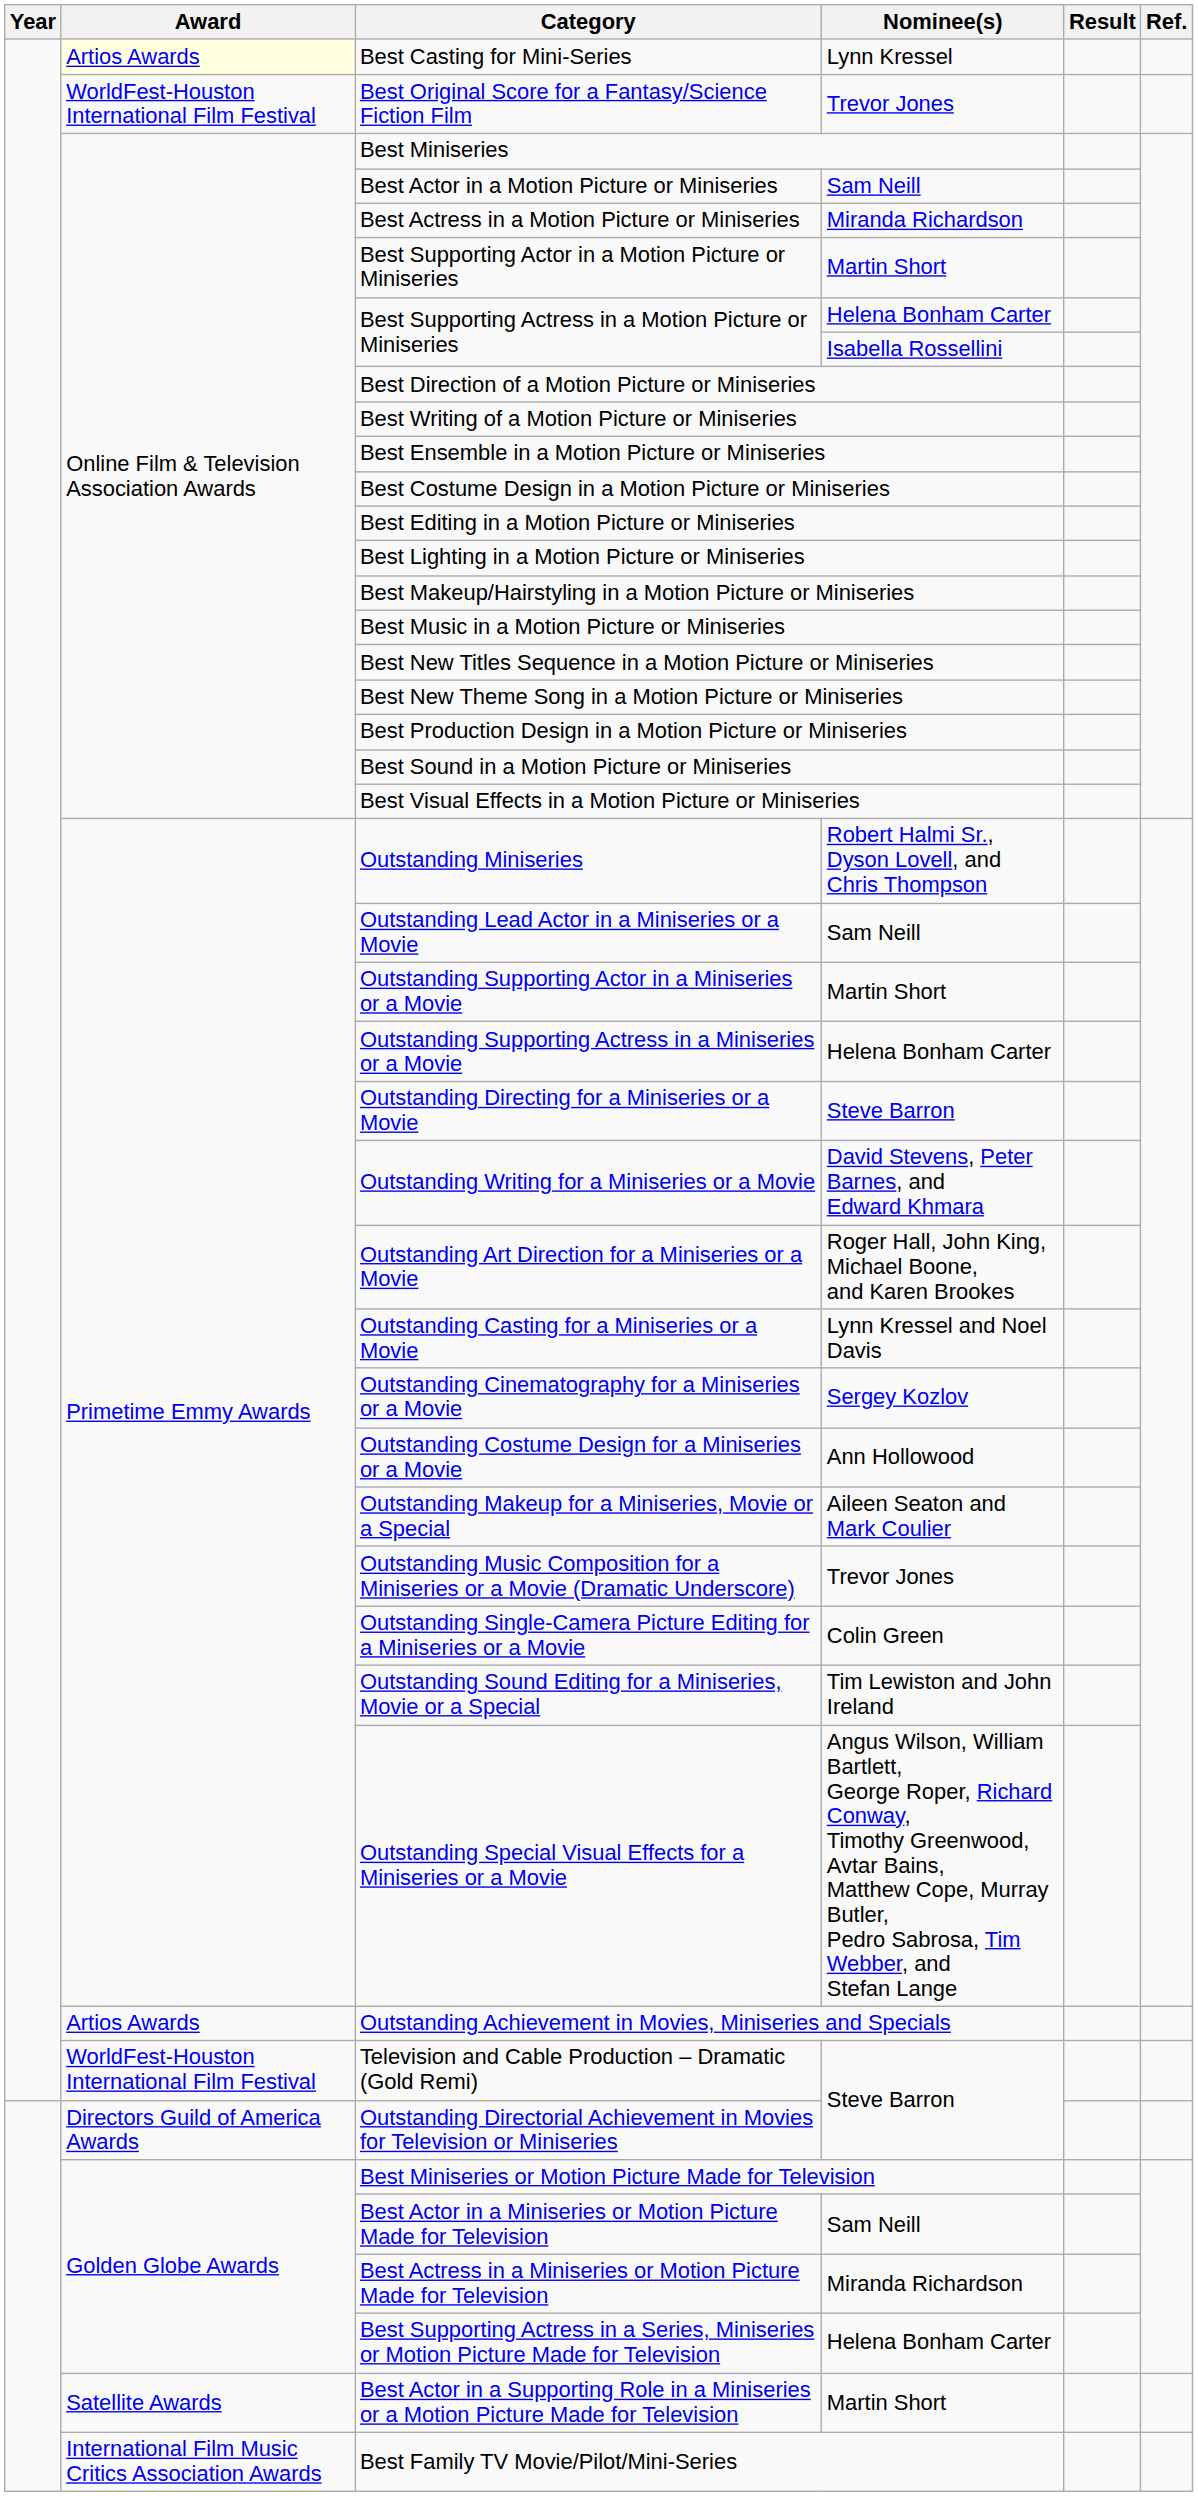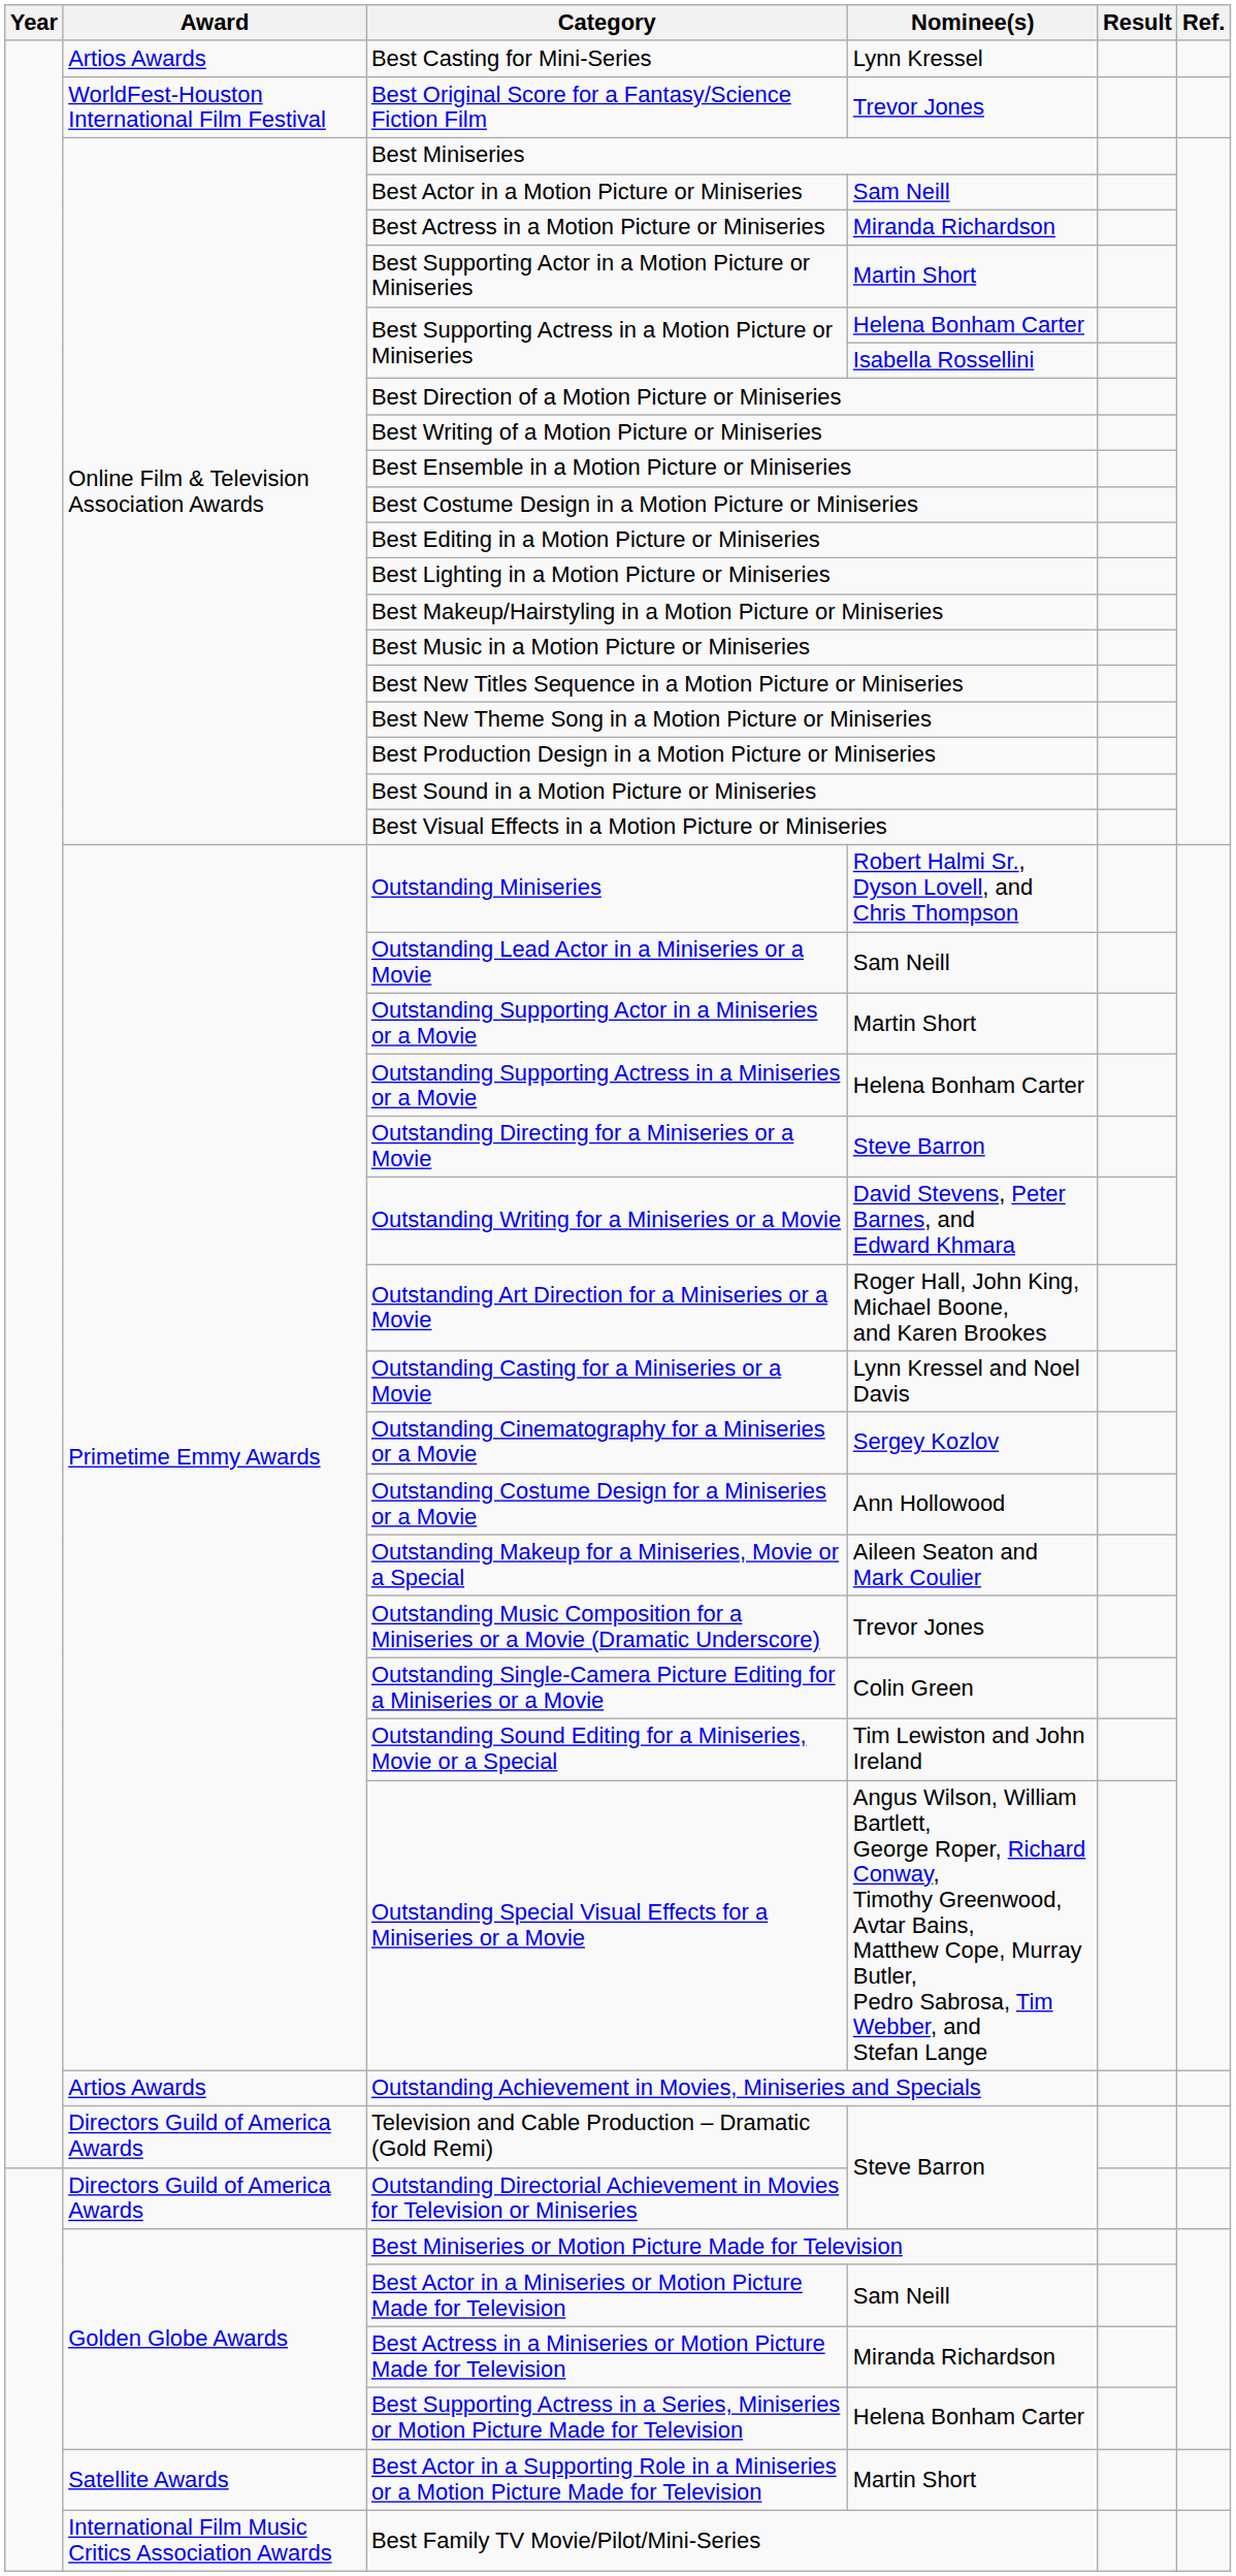 <table class="wikitable plainrowheaders">
 <tr>
 <th>Year</th>
 <th>Award</th>
 <th>Category</th>
 <th>Nominee(s)</th>
 <th>Result</th>
 <th>Ref.</th>
 </tr>
 <tr>
 <td rowspan="38"></td>
-<td style="background: lightyellow;"><a href='#'>Artios Awards</a></td>
+<td><a href='#'>Artios Awards</a></td>
 <td>Best Casting for Mini-Series</td>
 <td>Lynn Kressel</td>
 <td></td>
 <td align="center"></td>
 </tr>
 <tr>
 <td><a href='#'>WorldFest-Houston International Film Festival</a></td>
 <td><a href='#'>Best Original Score for a Fantasy/Science Fiction Film</a></td>
 <td><a href='#'>Trevor Jones</a></td>
 <td></td>
 <td align="center"></td>
 </tr>
 <tr>
 <td rowspan="19">Online Film & Television Association Awards</td>
 <td colspan="2">Best Miniseries</td>
 <td></td>
 <td align="center" rowspan="19"></td>
 </tr>
 <tr>
 <td>Best Actor in a Motion Picture or Miniseries</td>
 <td><a href='#'>Sam Neill</a></td>
 <td></td>
 </tr>
 <tr>
 <td>Best Actress in a Motion Picture or Miniseries</td>
 <td><a href='#'>Miranda Richardson</a></td>
 <td></td>
 </tr>
 <tr>
 <td>Best Supporting Actor in a Motion Picture or Miniseries</td>
 <td><a href='#'>Martin Short</a></td>
 <td></td>
 </tr>
 <tr>
 <td rowspan="2">Best Supporting Actress in a Motion Picture or Miniseries</td>
 <td><a href='#'>Helena Bonham Carter</a></td>
 <td></td>
 </tr>
 <tr>
 <td><a href='#'>Isabella Rossellini</a></td>
 <td></td>
 </tr>
 <tr>
 <td colspan="2">Best Direction of a Motion Picture or Miniseries</td>
 <td></td>
 </tr>
 <tr>
 <td colspan="2">Best Writing of a Motion Picture or Miniseries</td>
 <td></td>
 </tr>
 <tr>
 <td colspan="2">Best Ensemble in a Motion Picture or Miniseries</td>
 <td></td>
 </tr>
 <tr>
 <td colspan="2">Best Costume Design in a Motion Picture or Miniseries</td>
 <td></td>
 </tr>
 <tr>
 <td colspan="2">Best Editing in a Motion Picture or Miniseries</td>
 <td></td>
 </tr>
 <tr>
 <td colspan="2">Best Lighting in a Motion Picture or Miniseries</td>
 <td></td>
 </tr>
 <tr>
 <td colspan="2">Best Makeup/Hairstyling in a Motion Picture or Miniseries</td>
 <td></td>
 </tr>
 <tr>
 <td colspan="2">Best Music in a Motion Picture or Miniseries</td>
 <td></td>
 </tr>
 <tr>
 <td colspan="2">Best New Titles Sequence in a Motion Picture or Miniseries</td>
 <td></td>
 </tr>
 <tr>
 <td colspan="2">Best New Theme Song in a Motion Picture or Miniseries</td>
 <td></td>
 </tr>
 <tr>
 <td colspan="2">Best Production Design in a Motion Picture or Miniseries</td>
 <td></td>
 </tr>
 <tr>
 <td colspan="2">Best Sound in a Motion Picture or Miniseries</td>
 <td></td>
 </tr>
 <tr>
 <td colspan="2">Best Visual Effects in a Motion Picture or Miniseries</td>
 <td></td>
 </tr>
 <tr>
 <td rowspan="15"><a href='#'>Primetime Emmy Awards</a></td>
 <td><a href='#'>Outstanding Miniseries</a></td>
 <td><a href='#'>Robert Halmi Sr.</a>, <a href='#'>Dyson Lovell</a>, and <br> <a href='#'>Chris Thompson</a></td>
 <td></td>
 <td align="center" rowspan="15"></td>
 </tr>
 <tr>
 <td><a href='#'>Outstanding Lead Actor in a Miniseries or a Movie</a></td>
 <td>Sam Neill</td>
 <td></td>
 </tr>
 <tr>
 <td><a href='#'>Outstanding Supporting Actor in a Miniseries or a Movie</a></td>
 <td>Martin Short</td>
 <td></td>
 </tr>
 <tr>
 <td><a href='#'>Outstanding Supporting Actress in a Miniseries or a Movie</a></td>
 <td>Helena Bonham Carter</td>
 <td></td>
 </tr>
 <tr>
 <td><a href='#'>Outstanding Directing for a Miniseries or a Movie</a></td>
 <td><a href='#'>Steve Barron</a></td>
 <td></td>
 </tr>
 <tr>
 <td><a href='#'>Outstanding Writing for a Miniseries or a Movie</a></td>
 <td><a href='#'>David Stevens</a>, <a href='#'>Peter Barnes</a>, and <br> <a href='#'>Edward Khmara</a></td>
 <td></td>
 </tr>
 <tr>
 <td><a href='#'>Outstanding Art Direction for a Miniseries or a Movie</a></td>
 <td>Roger Hall, John King, Michael Boone, <br> and Karen Brookes </td>
 <td></td>
 </tr>
 <tr>
 <td><a href='#'>Outstanding Casting for a Miniseries or a Movie</a></td>
 <td>Lynn Kressel and Noel Davis</td>
 <td></td>
 </tr>
 <tr>
 <td><a href='#'>Outstanding Cinematography for a Miniseries or a Movie</a></td>
 <td><a href='#'>Sergey Kozlov</a> </td>
 <td></td>
 </tr>
 <tr>
 <td><a href='#'>Outstanding Costume Design for a Miniseries or a Movie</a></td>
 <td>Ann Hollowood </td>
 <td></td>
 </tr>
 <tr>
 <td><a href='#'>Outstanding Makeup for a Miniseries, Movie or a Special</a></td>
 <td>Aileen Seaton and <a href='#'>Mark Coulier</a></td>
 <td></td>
 </tr>
 <tr>
 <td><a href='#'>Outstanding Music Composition for a Miniseries or a Movie (Dramatic Underscore)</a></td>
 <td>Trevor Jones </td>
 <td></td>
 </tr>
 <tr>
 <td><a href='#'>Outstanding Single-Camera Picture Editing for a Miniseries or a Movie</a></td>
 <td>Colin Green </td>
 <td></td>
 </tr>
 <tr>
 <td><a href='#'>Outstanding Sound Editing for a Miniseries, Movie or a Special</a></td>
 <td>Tim Lewiston and John Ireland </td>
 <td></td>
 </tr>
 <tr>
 <td><a href='#'>Outstanding Special Visual Effects for a Miniseries or a Movie</a></td>
 <td>Angus Wilson, William Bartlett, <br> George Roper, <a href='#'>Richard Conway</a>, <br> Timothy Greenwood, Avtar Bains, <br> Matthew Cope, Murray Butler, <br> Pedro Sabrosa, <a href='#'>Tim Webber</a>, and <br> Stefan Lange </td>
 <td></td>
 </tr>
 <tr>
 <td><a href='#'>Artios Awards</a></td>
 <td colspan="2"><a href='#'>Outstanding Achievement in Movies, Miniseries and Specials</a></td>
 <td></td>
 <td align="center"></td>
 </tr>
 <tr>
-<td><a href='#'>WorldFest-Houston International Film Festival</a></td>
+<td><a href='#'>Directors Guild of America Awards</a></td>
 <td>Television and Cable Production – Dramatic (Gold Remi)</td>
 <td rowspan="2">Steve Barron</td>
 <td></td>
 <td align="center"></td>
 </tr>
 <tr>
 <td rowspan="7"></td>
 <td><a href='#'>Directors Guild of America Awards</a></td>
 <td><a href='#'>Outstanding Directorial Achievement in Movies for Television or Miniseries</a></td>
 <td></td>
 <td align="center"></td>
 </tr>
 <tr>
 <td rowspan="4"><a href='#'>Golden Globe Awards</a></td>
 <td colspan="2"><a href='#'>Best Miniseries or Motion Picture Made for Television</a></td>
 <td></td>
 <td align="center" rowspan="4"></td>
 </tr>
 <tr>
 <td><a href='#'>Best Actor in a Miniseries or Motion Picture Made for Television</a></td>
 <td>Sam Neill</td>
 <td></td>
 </tr>
 <tr>
 <td><a href='#'>Best Actress in a Miniseries or Motion Picture Made for Television</a></td>
 <td>Miranda Richardson</td>
 <td></td>
 </tr>
 <tr>
 <td><a href='#'>Best Supporting Actress in a Series, Miniseries or Motion Picture Made for Television</a></td>
 <td>Helena Bonham Carter</td>
 <td></td>
 </tr>
 <tr>
 <td><a href='#'>Satellite Awards</a></td>
 <td><a href='#'>Best Actor in a Supporting Role in a Miniseries or a Motion Picture Made for Television</a></td>
 <td>Martin Short</td>
 <td></td>
 <td align="center"></td>
 </tr>
 <tr>
 <td><a href='#'>International Film Music Critics Association Awards</a></td>
 <td colspan="2">Best Family TV Movie/Pilot/Mini-Series</td>
 <td></td>
 <td align="center"></td>
 </tr>
 </table>
